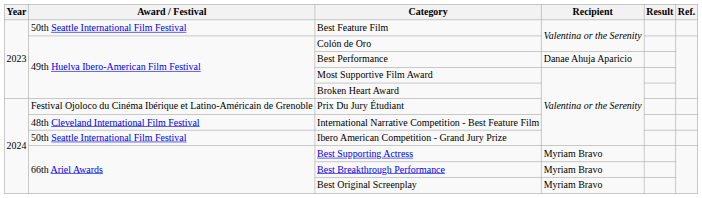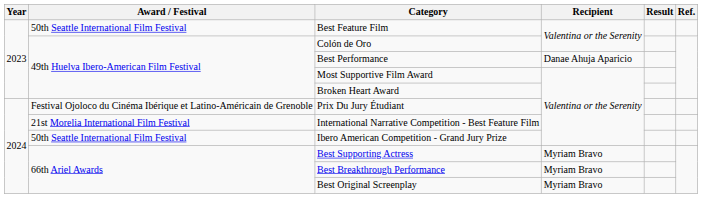 <table class="wikitable">
 <tr>
 <th>Year</th>
 <th>Award / Festival</th>
 <th>Category</th>
 <th>Recipient</th>
 <th>Result</th>
 <th>Ref.</th>
 </tr>
 <tr>
 <td rowspan="5">2023</td>
 <td>50th <a href='#'>Seattle International Film Festival</a></td>
 <td>Best Feature Film</td>
 <td rowspan="2"><em>Valentina or the Serenity</em></td>
 <td></td>
 <td></td>
 </tr>
 <tr>
 <td rowspan="4">49th <a href='#'>Huelva Ibero-American Film Festival</a></td>
 <td>Colón de Oro</td>
 <td></td>
 <td rowspan="4"></td>
 </tr>
 <tr>
 <td>Best Performance</td>
 <td>Danae Ahuja Aparicio</td>
 <td></td>
 </tr>
 <tr>
 <td>Most Supportive Film Award</td>
 <td rowspan="5"><em>Valentina or the Serenity</em></td>
 <td></td>
 </tr>
 <tr>
 <td>Broken Heart Award</td>
 <td></td>
 </tr>
 <tr>
 <td rowspan="6">2024</td>
 <td>Festival Ojoloco du Cinéma Ibérique et Latino-Américain de Grenoble</td>
 <td>Prix Du Jury Étudiant</td>
 <td></td>
 <td></td>
 </tr>
 <tr>
-<td>48th <a href='#'>Cleveland International Film Festival</a></td>
+<td>21st <a href='#'>Morelia International Film Festival</a></td>
 <td>International Narrative Competition - Best Feature Film</td>
 <td></td>
 <td></td>
 </tr>
 <tr>
 <td>50th <a href='#'>Seattle International Film Festival</a></td>
 <td>Ibero American Competition - Grand Jury Prize</td>
 <td></td>
 <td></td>
 </tr>
 <tr>
 <td rowspan="3">66th <a href='#'>Ariel Awards</a></td>
 <td><a href='#'>Best Supporting Actress</a></td>
 <td>Myriam Bravo</td>
 <td></td>
 <td rowspan="3"></td>
 </tr>
 <tr>
 <td><a href='#'>Best Breakthrough Performance</a></td>
 <td>Myriam Bravo</td>
 <td></td>
 </tr>
 <tr>
 <td>Best Original Screenplay</td>
 <td>Myriam Bravo</td>
 <td></td>
 </tr>
 </table>
